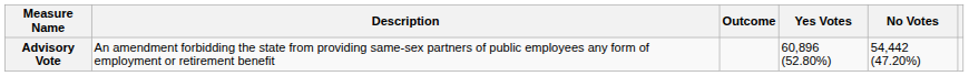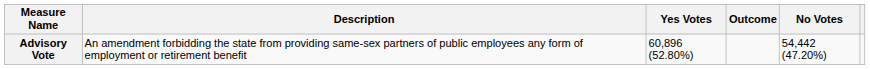 <table class="wikitable sortable plainrowheaders">
 <tr>
 <th scope=col>Measure Name</th>
 <th scope=col>Description</th>
+<th scope=col>Yes Votes</th>
 <th scope=col>Outcome</th>
-<th scope=col>Yes Votes</th>
 <th scope=col>No Votes</th>
 <th scope=col></th>
 </tr>
 <tr>
 <th scope=row>Advisory Vote</th>
 <td>An amendment forbidding the state from providing same-sex partners of public employees any form of employment or retirement benefit</td>
+<td>60,896 (52.80%)</td>
 <td></td>
-<td>60,896 (52.80%)</td>
 <td>54,442 (47.20%)</td>
 <td></td>
 </tr>
 </table>
